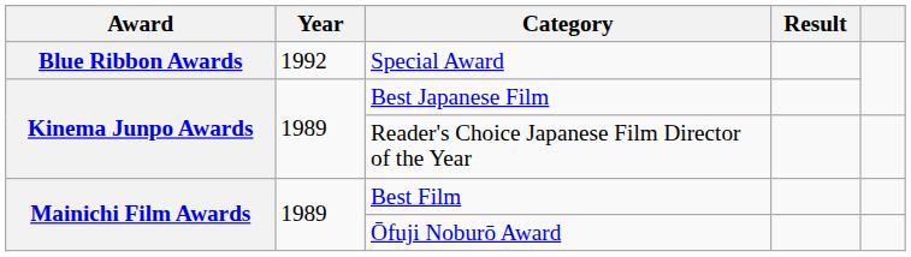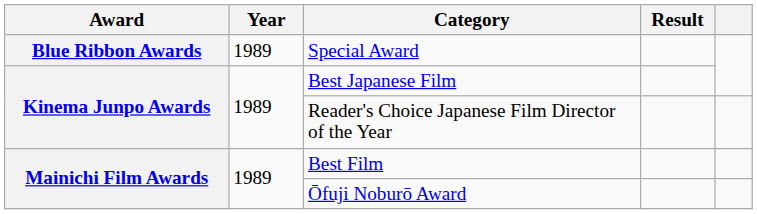 <table class="wikitable plainrowheaders sortable" style="width:100%">
 <tr>
 <th scope="col" style="width:30%">Award</th>
 <th scope="col" style="width:10%">Year</th>
 <th scope="col" style="width:45%">Category</th>
 <th scope="col" style="width:10%">Result</th>
 <th scope="col" style="width:5%" class="unsortable"></th>
 </tr>
 <tr>
 <th scope="row"><a href='#'>Blue Ribbon Awards</a></th>
-<td>1992</td>
+<td>1989</td>
 <td><a href='#'>Special Award</a></td>
 <td></td>
 <td style="text-align:center;" rowspan="2"></td>
 </tr>
 <tr>
 <th scope="row" rowspan="2"><a href='#'>Kinema Junpo Awards</a></th>
 <td rowspan="2">1989</td>
 <td><a href='#'>Best Japanese Film</a></td>
 <td></td>
 </tr>
 <tr>
 <td>Reader's Choice Japanese Film Director of the Year</td>
 <td></td>
 <td style="text-align:center;"></td>
 </tr>
 <tr>
 <th scope="row" rowspan="2"><a href='#'>Mainichi Film Awards</a></th>
 <td rowspan="2">1989</td>
 <td><a href='#'>Best Film</a></td>
 <td></td>
 <td style="text-align:center;"></td>
 </tr>
 <tr>
 <td><a href='#'>Ōfuji Noburō Award</a></td>
 <td></td>
 <td style="text-align:center;"></td>
 </tr>
 </table>
